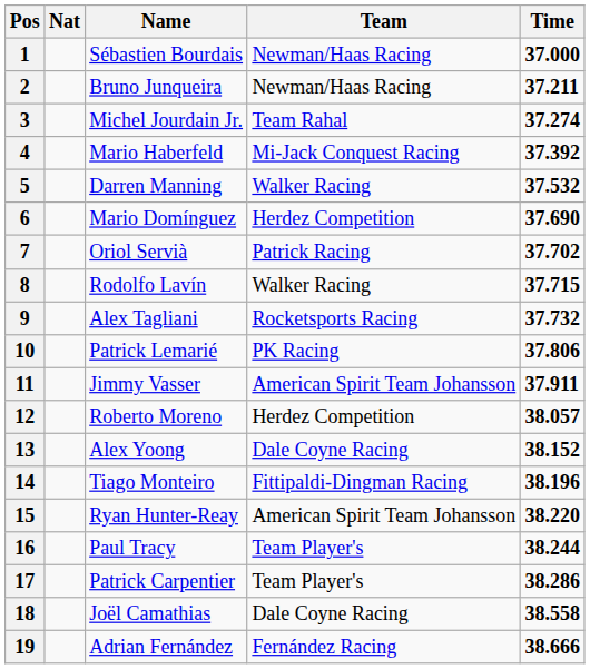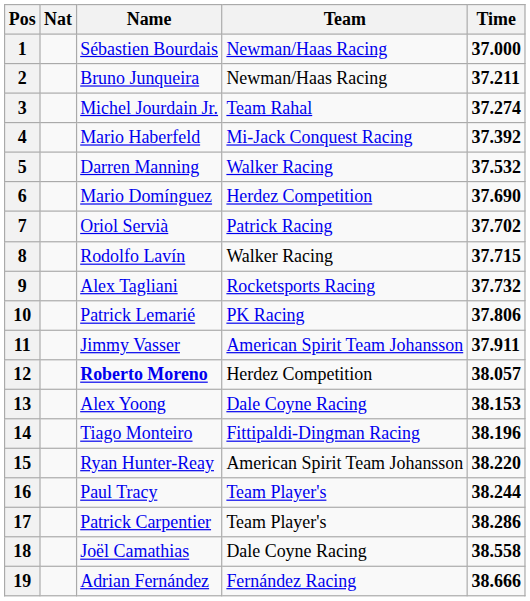 <table class="wikitable" style="font-size: 95%;">
 <tr>
 <th>Pos</th>
 <th>Nat</th>
 <th>Name</th>
 <th>Team</th>
 <th>Time</th>
 </tr>
 <tr>
 <th>1</th>
 <td></td>
 <td><a href='#'>Sébastien Bourdais</a></td>
 <td><a href='#'>Newman/Haas Racing</a></td>
 <td><strong>37.000</strong></td>
 </tr>
 <tr>
 <th>2</th>
 <td></td>
 <td><a href='#'>Bruno Junqueira</a></td>
 <td>Newman/Haas Racing</td>
 <td><strong>37.211</strong></td>
 </tr>
 <tr>
 <th>3</th>
 <td></td>
 <td><a href='#'>Michel Jourdain Jr.</a></td>
 <td><a href='#'>Team Rahal</a></td>
 <td><strong>37.274</strong></td>
 </tr>
 <tr>
 <th>4</th>
 <td></td>
 <td><a href='#'>Mario Haberfeld</a></td>
 <td><a href='#'>Mi-Jack Conquest Racing</a></td>
 <td><strong>37.392</strong></td>
 </tr>
 <tr>
 <th>5</th>
 <td></td>
 <td><a href='#'>Darren Manning</a></td>
 <td><a href='#'>Walker Racing</a></td>
 <td><strong>37.532</strong></td>
 </tr>
 <tr>
 <th>6</th>
 <td></td>
 <td><a href='#'>Mario Domínguez</a></td>
 <td><a href='#'>Herdez Competition</a></td>
 <td><strong>37.690</strong></td>
 </tr>
 <tr>
 <th>7</th>
 <td></td>
 <td><a href='#'>Oriol Servià</a></td>
 <td><a href='#'>Patrick Racing</a></td>
 <td><strong>37.702</strong></td>
 </tr>
 <tr>
 <th>8</th>
 <td></td>
 <td><a href='#'>Rodolfo Lavín</a></td>
 <td>Walker Racing</td>
 <td><strong>37.715</strong></td>
 </tr>
 <tr>
 <th>9</th>
 <td></td>
 <td><a href='#'>Alex Tagliani</a></td>
 <td><a href='#'>Rocketsports Racing</a></td>
 <td><strong>37.732</strong></td>
 </tr>
 <tr>
 <th>10</th>
 <td></td>
 <td><a href='#'>Patrick Lemarié</a></td>
 <td><a href='#'>PK Racing</a></td>
 <td><strong>37.806</strong></td>
 </tr>
 <tr>
 <th>11</th>
 <td></td>
 <td><a href='#'>Jimmy Vasser</a></td>
 <td><a href='#'>American Spirit Team Johansson</a></td>
 <td><strong>37.911</strong></td>
 </tr>
 <tr>
 <th>12</th>
 <td></td>
-<td><a href='#'>Roberto Moreno</a></td>
+<td><strong><a href='#'>Roberto Moreno</a></strong></td>
 <td>Herdez Competition</td>
 <td><strong>38.057</strong></td>
 </tr>
 <tr>
 <th>13</th>
 <td></td>
 <td><a href='#'>Alex Yoong</a></td>
 <td><a href='#'>Dale Coyne Racing</a></td>
-<td><strong>38.152</strong></td>
+<td><strong>38.153</strong></td>
 </tr>
 <tr>
 <th>14</th>
 <td></td>
 <td><a href='#'>Tiago Monteiro</a></td>
 <td><a href='#'>Fittipaldi-Dingman Racing</a></td>
 <td><strong>38.196</strong></td>
 </tr>
 <tr>
 <th>15</th>
 <td></td>
 <td><a href='#'>Ryan Hunter-Reay</a></td>
 <td>American Spirit Team Johansson</td>
 <td><strong>38.220</strong></td>
 </tr>
 <tr>
 <th>16</th>
 <td></td>
 <td><a href='#'>Paul Tracy</a></td>
 <td><a href='#'>Team Player's</a></td>
 <td><strong>38.244</strong></td>
 </tr>
 <tr>
 <th>17</th>
 <td></td>
 <td><a href='#'>Patrick Carpentier</a></td>
 <td>Team Player's</td>
 <td><strong>38.286</strong></td>
 </tr>
 <tr>
 <th>18</th>
 <td></td>
 <td><a href='#'>Joël Camathias</a></td>
 <td>Dale Coyne Racing</td>
 <td><strong>38.558</strong></td>
 </tr>
 <tr>
 <th>19</th>
 <td></td>
 <td><a href='#'>Adrian Fernández</a></td>
 <td><a href='#'>Fernández Racing</a></td>
 <td><strong>38.666</strong></td>
 </tr>
 </table>
